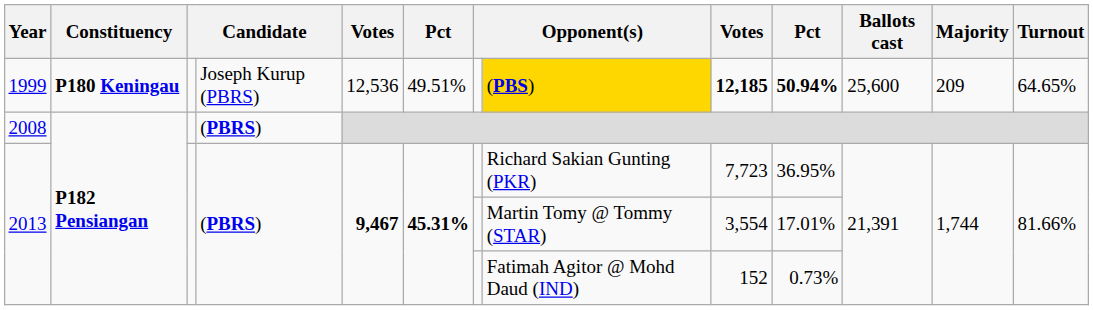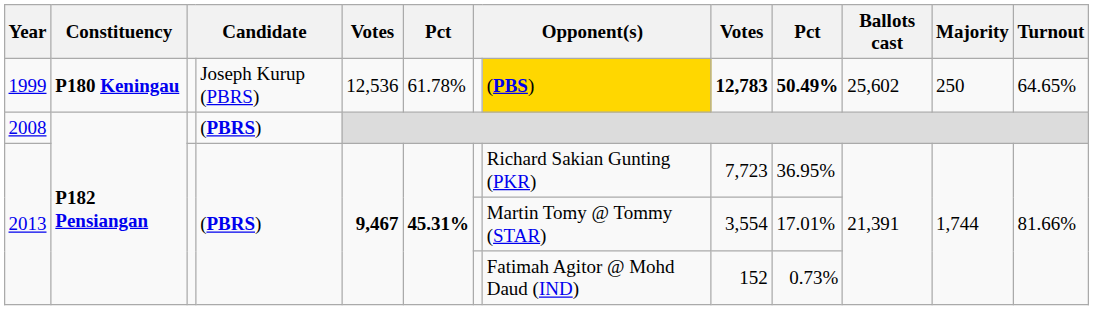 <table class="wikitable" style="margin:0.5em ; font-size:95%">
 <tr>
 <th>Year</th>
 <th>Constituency</th>
 <th colspan=2>Candidate</th>
 <th>Votes</th>
 <th>Pct</th>
 <th colspan=2>Opponent(s)</th>
 <th>Votes</th>
 <th>Pct</th>
 <th>Ballots cast</th>
 <th>Majority</th>
 <th>Turnout</th>
 </tr>
 <tr>
 <td><a href='#'>1999</a></td>
 <td><strong>P180 <a href='#'>Keningau</a></strong></td>
 <td></td>
 <td>Joseph Kurup (<a href='#'>PBRS</a>)</td>
 <td align="right">12,536</td>
-<td>49.51%</td>
+<td>61.78%</td>
 <td></td>
 <td style="background: gold;"> (<a href='#'><strong>PBS</strong></a>)</td>
-<td align="right"><strong>12,185</strong></td>
-<td><strong>50.94%</strong></td>
-<td>25,600</td>
-<td>209</td>
+<td align="right"><strong>12,783</strong></td>
+<td><strong>50.49%</strong></td>
+<td>25,602</td>
+<td>250</td>
 <td>64.65%</td>
 </tr>
 <tr>
 <td><a href='#'>2008</a></td>
 <td rowspan=5><strong>P182 <a href='#'>Pensiangan</a></strong></td>
 <td></td>
 <td> (<a href='#'><strong>PBRS</strong></a>)</td>
 <td colspan="9" bgcolor="dcdcdc"></td>
 </tr>
 <tr>
 <td rowspan=3><a href='#'>2013</a></td>
 <td rowspan=3 ></td>
 <td rowspan=3> (<a href='#'><strong>PBRS</strong></a>)</td>
 <td rowspan=3 align=right><strong>9,467</strong></td>
 <td rowspan=3><strong>45.31%</strong></td>
 <td></td>
 <td>Richard Sakian Gunting (<a href='#'>PKR</a>)</td>
 <td align="right">7,723</td>
 <td>36.95%</td>
 <td rowspan=3>21,391</td>
 <td rowspan=3>1,744</td>
 <td rowspan=3>81.66%</td>
 </tr>
 <tr>
 <td></td>
 <td>Martin Tomy @ Tommy (<a href='#'>STAR</a>)</td>
 <td align=right>3,554</td>
 <td>17.01%</td>
 </tr>
 <tr>
 <td></td>
 <td>Fatimah Agitor @ Mohd Daud (<a href='#'>IND</a>)</td>
 <td align=right>152</td>
 <td align=right>0.73%</td>
 </tr>
 </table>
